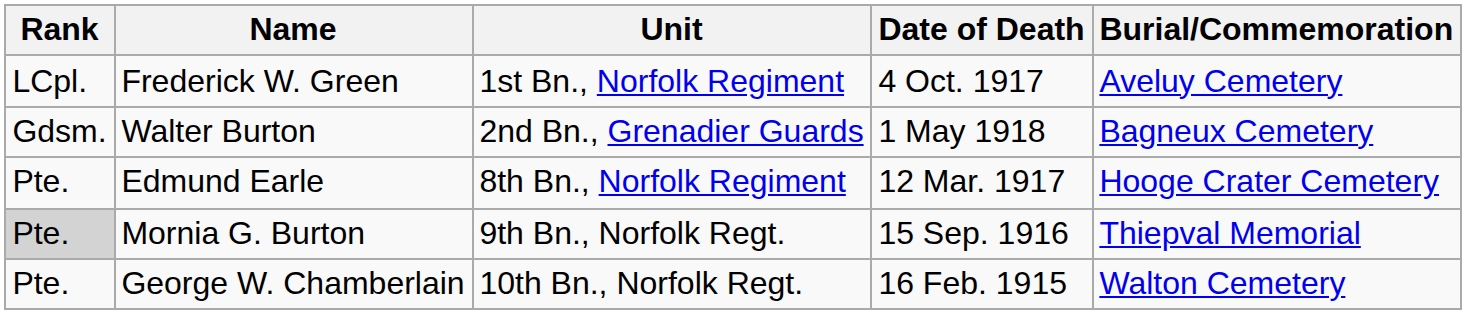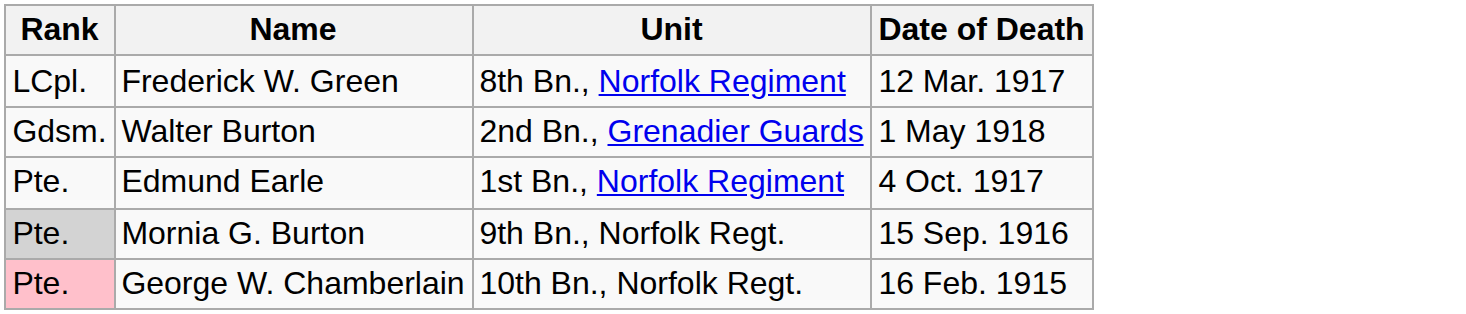 <table class="wikitable">
 <tr>
 <th>Rank</th>
 <th>Name</th>
 <th>Unit</th>
 <th>Date of Death</th>
-<th>Burial/Commemoration</th>
 </tr>
 <tr>
 <td>LCpl.</td>
 <td>Frederick W. Green</td>
-<td>1st Bn., <a href='#'>Norfolk Regiment</a></td>
-<td>4 Oct. 1917</td>
-<td><a href='#'>Aveluy Cemetery</a></td>
+<td>8th Bn., <a href='#'>Norfolk Regiment</a></td>
+<td>12 Mar. 1917</td>
 </tr>
 <tr>
 <td>Gdsm.</td>
 <td>Walter Burton</td>
 <td>2nd Bn., <a href='#'>Grenadier Guards</a></td>
 <td>1 May 1918</td>
-<td><a href='#'>Bagneux Cemetery</a></td>
 </tr>
 <tr>
 <td>Pte.</td>
 <td>Edmund Earle</td>
-<td>8th Bn., <a href='#'>Norfolk Regiment</a></td>
-<td>12 Mar. 1917</td>
-<td><a href='#'>Hooge Crater Cemetery</a></td>
+<td>1st Bn., <a href='#'>Norfolk Regiment</a></td>
+<td>4 Oct. 1917</td>
 </tr>
 <tr>
 <td style="background: lightgrey;">Pte.</td>
 <td>Mornia G. Burton</td>
 <td>9th Bn., Norfolk Regt.</td>
 <td>15 Sep. 1916</td>
-<td><a href='#'>Thiepval Memorial</a></td>
 </tr>
 <tr>
-<td>Pte.</td>
+<td style="background: pink;">Pte.</td>
 <td>George W. Chamberlain</td>
 <td>10th Bn., Norfolk Regt.</td>
 <td>16 Feb. 1915</td>
-<td><a href='#'>Walton Cemetery</a></td>
 </tr>
 </table>
